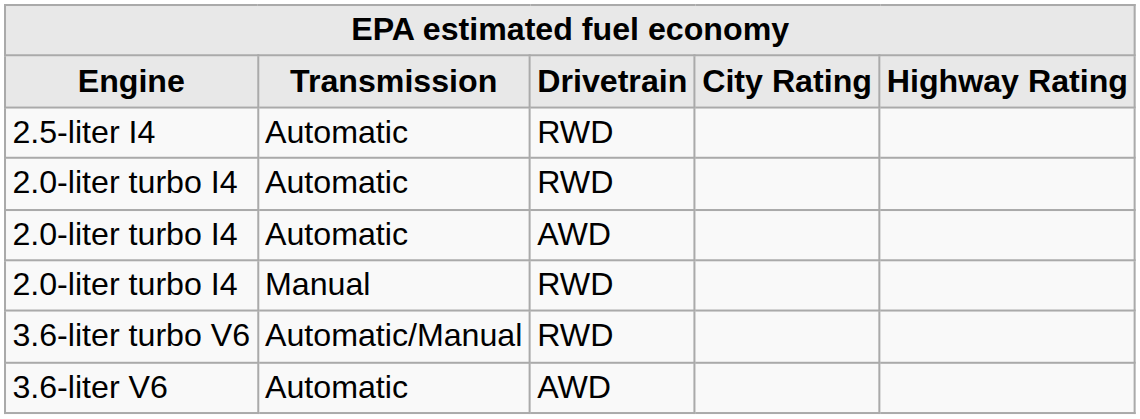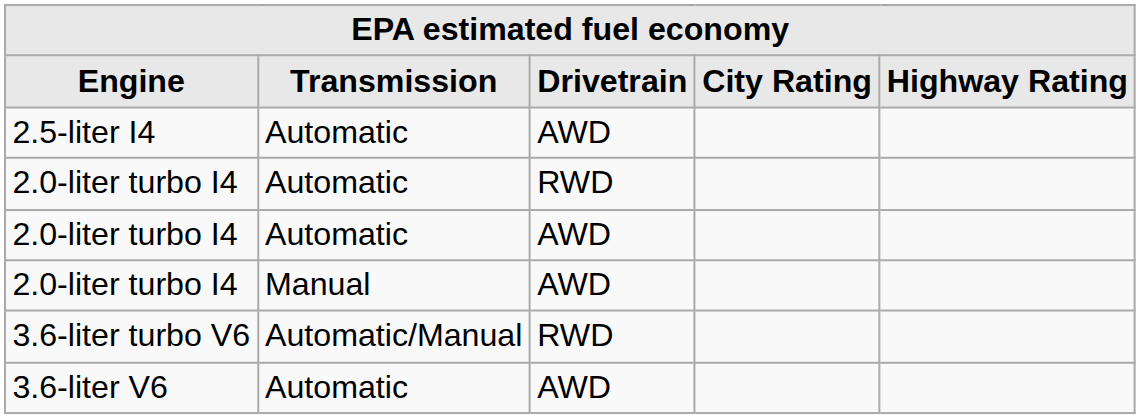 <table class="wikitable">
 <tr>
 <th colspan = "10" style = "background:#e8e8e8;">EPA estimated fuel economy</th>
 </tr>
 <tr>
 <th style = "background:#e8e8e8;">Engine</th>
 <th style = "background:#e8e8e8;">Transmission</th>
 <th style = "background:#e8e8e8;">Drivetrain</th>
 <th style = "background:#e8e8e8;">City Rating</th>
 <th style = "background:#e8e8e8;">Highway Rating</th>
 </tr>
 <tr>
 <td>2.5-liter I4</td>
 <td>Automatic</td>
-<td>RWD</td>
+<td>AWD</td>
 <td></td>
 <td></td>
 </tr>
 <tr>
 <td>2.0-liter turbo I4</td>
 <td>Automatic</td>
 <td>RWD</td>
 <td></td>
 <td></td>
 </tr>
 <tr>
 <td>2.0-liter turbo I4</td>
 <td>Automatic</td>
 <td>AWD</td>
 <td></td>
 <td></td>
 </tr>
 <tr>
 <td>2.0-liter turbo I4</td>
 <td>Manual</td>
-<td>RWD</td>
+<td>AWD</td>
 <td></td>
 <td></td>
 </tr>
 <tr>
 <td>3.6-liter turbo V6</td>
 <td>Automatic/Manual</td>
 <td>RWD</td>
 <td></td>
 <td></td>
 </tr>
 <tr>
 <td>3.6-liter V6</td>
 <td>Automatic</td>
 <td>AWD</td>
 <td></td>
 <td></td>
 </tr>
 </table>
